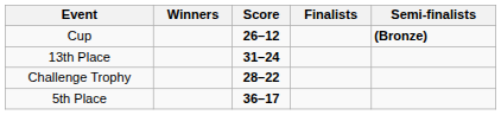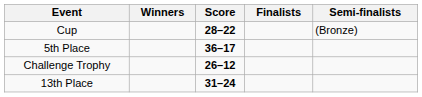 <table class="wikitable" width=600 style="text-align: center">
 <tr>
 <th>Event</th>
 <th>Winners</th>
 <th>Score</th>
 <th>Finalists</th>
 <th>Semi-finalists</th>
 </tr>
 <tr>
 <td>Cup</td>
 <td align=left><strong></strong></td>
+<td><strong>28–22</strong></td>
+<td align=left></td>
+<td align=left> (Bronze)<br></td>
+</tr>
+<tr>
+<td>5th Place</td>
+<td align=left><strong></strong></td>
+<td><strong>36–17</strong></td>
+<td align=left></td>
+<td align=left><br></td>
+</tr>
+<tr>
+<td>Challenge Trophy</td>
+<td align=left><strong></strong></td>
 <td><strong>26–12</strong></td>
 <td align=left></td>
-<td align=left><strong> (Bronze)<br></strong></td>
+<td align=left><br></td>
 </tr>
 <tr>
 <td>13th Place</td>
 <td align=left><strong></strong></td>
 <td><strong>31–24</strong></td>
 <td align=left></td>
 <td align=left><br></td>
 </tr>
-<tr>
-<td>Challenge Trophy</td>
-<td align=left><strong></strong></td>
-<td><strong>28–22</strong></td>
-<td align=left></td>
-<td align=left><br></td>
-</tr>
-<tr>
-<td>5th Place</td>
-<td align=left><strong></strong></td>
-<td><strong>36–17</strong></td>
-<td align=left></td>
-<td align=left><br></td>
-</tr>
 </table>
